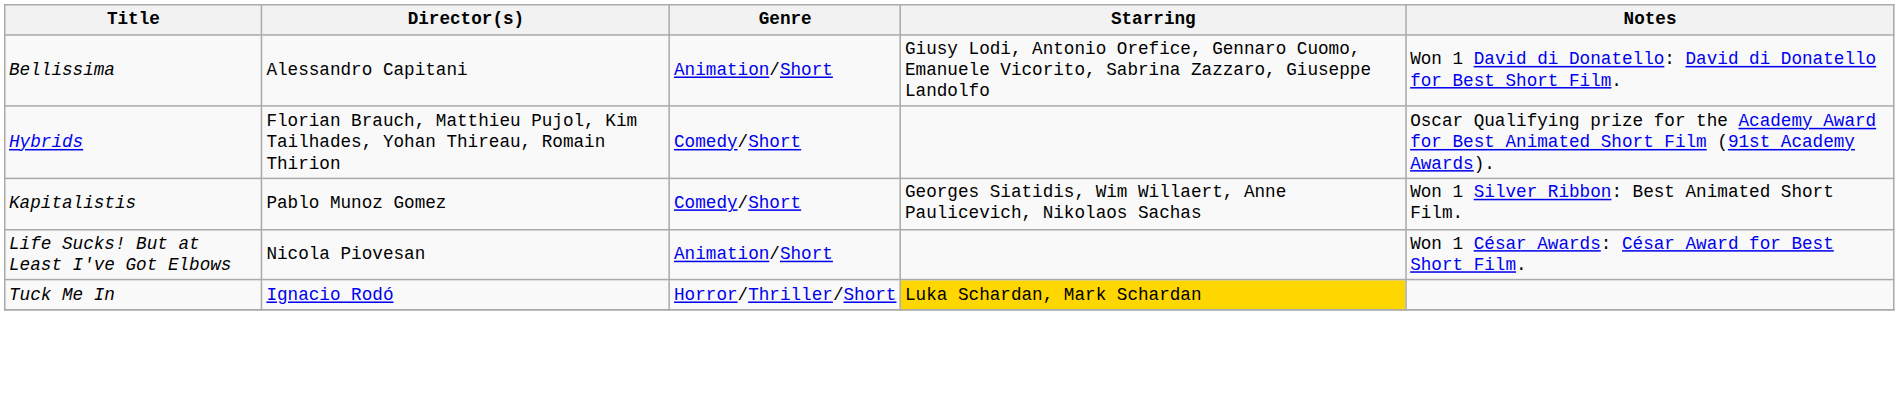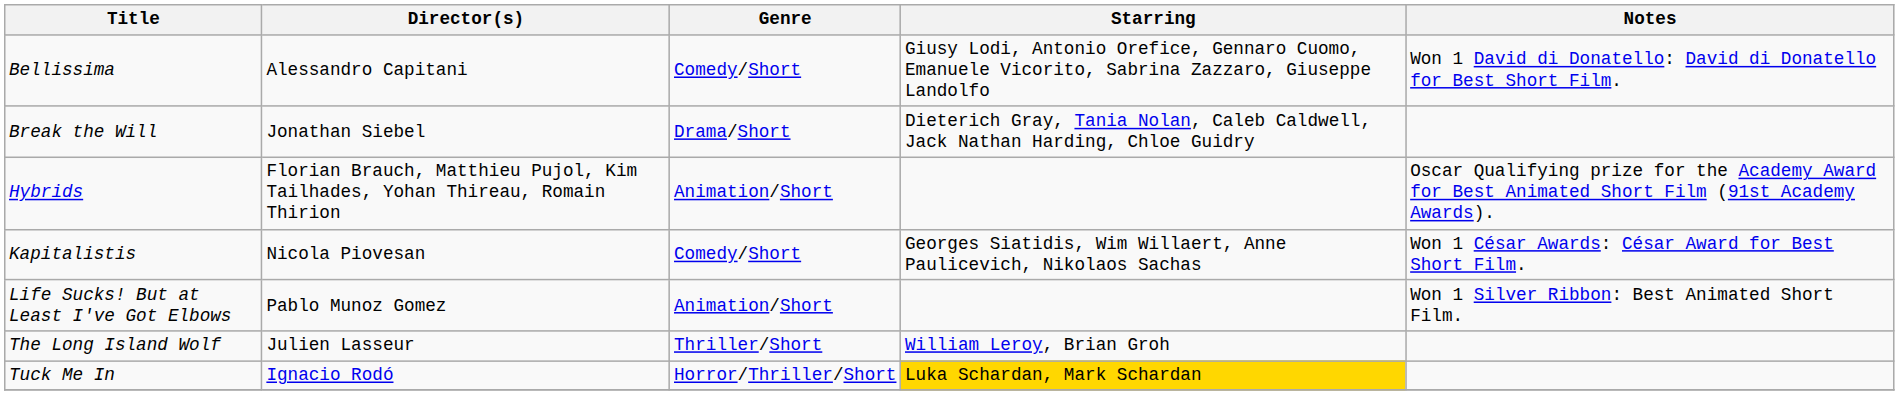 <table class="wikitable sortable" style="font-size:90%">
 <tr>
 <th>Title</th>
 <th>Director(s)</th>
 <th>Genre</th>
 <th>Starring</th>
 <th>Notes</th>
 </tr>
 <tr>
 <td><em>Bellissima</em></td>
 <td>Alessandro Capitani</td>
-<td><a href='#'>Animation</a>/<a href='#'>Short</a></td>
+<td><a href='#'>Comedy</a>/<a href='#'>Short</a></td>
 <td>Giusy Lodi, Antonio Orefice, Gennaro Cuomo, Emanuele Vicorito, Sabrina Zazzaro, Giuseppe Landolfo</td>
 <td>Won 1 <a href='#'>David di Donatello</a>: <a href='#'>David di Donatello for Best Short Film</a>.</td>
 </tr>
 <tr>
+<td><em>Break the Will</em></td>
+<td>Jonathan Siebel</td>
+<td><a href='#'>Drama</a>/<a href='#'>Short</a></td>
+<td>Dieterich Gray, <a href='#'>Tania Nolan</a>, Caleb Caldwell, Jack Nathan Harding, Chloe Guidry</td>
+<td></td>
+</tr>
+<tr>
 <td><em><a href='#'>Hybrids</a></em></td>
 <td>Florian Brauch, Matthieu Pujol, Kim Tailhades, Yohan Thireau, Romain Thirion</td>
-<td><a href='#'>Comedy</a>/<a href='#'>Short</a></td>
+<td><a href='#'>Animation</a>/<a href='#'>Short</a></td>
 <td></td>
 <td>Oscar Qualifying prize for the <a href='#'>Academy Award for Best Animated Short Film</a> (<a href='#'>91st Academy Awards</a>).</td>
 </tr>
 <tr>
 <td><em>Kapitalistis</em></td>
-<td>Pablo Munoz Gomez</td>
+<td>Nicola Piovesan</td>
 <td><a href='#'>Comedy</a>/<a href='#'>Short</a></td>
 <td>Georges Siatidis, Wim Willaert, Anne Paulicevich, Nikolaos Sachas</td>
+<td>Won 1 <a href='#'>César Awards</a>: <a href='#'>César Award for Best Short Film</a>.</td>
+</tr>
+<tr>
+<td><em>Life Sucks! But at Least I've Got Elbows</em></td>
+<td>Pablo Munoz Gomez</td>
+<td><a href='#'>Animation</a>/<a href='#'>Short</a></td>
+<td></td>
 <td>Won 1 <a href='#'>Silver Ribbon</a>: Best Animated Short Film.</td>
 </tr>
 <tr>
-<td><em>Life Sucks! But at Least I've Got Elbows</em></td>
-<td>Nicola Piovesan</td>
-<td><a href='#'>Animation</a>/<a href='#'>Short</a></td>
+<td><em>The Long Island Wolf </em></td>
+<td>Julien Lasseur</td>
+<td><a href='#'>Thriller</a>/<a href='#'>Short</a></td>
+<td><a href='#'>William Leroy</a>, Brian Groh</td>
 <td></td>
-<td>Won 1 <a href='#'>César Awards</a>: <a href='#'>César Award for Best Short Film</a>.</td>
 </tr>
 <tr>
 <td><em>Tuck Me In</em></td>
 <td><a href='#'>Ignacio Rodó</a></td>
 <td><a href='#'>Horror</a>/<a href='#'>Thriller</a>/<a href='#'>Short</a></td>
 <td style="background: gold;">Luka Schardan, Mark Schardan</td>
 <td></td>
 </tr>
 <tr>
 </tr>
 </table>
